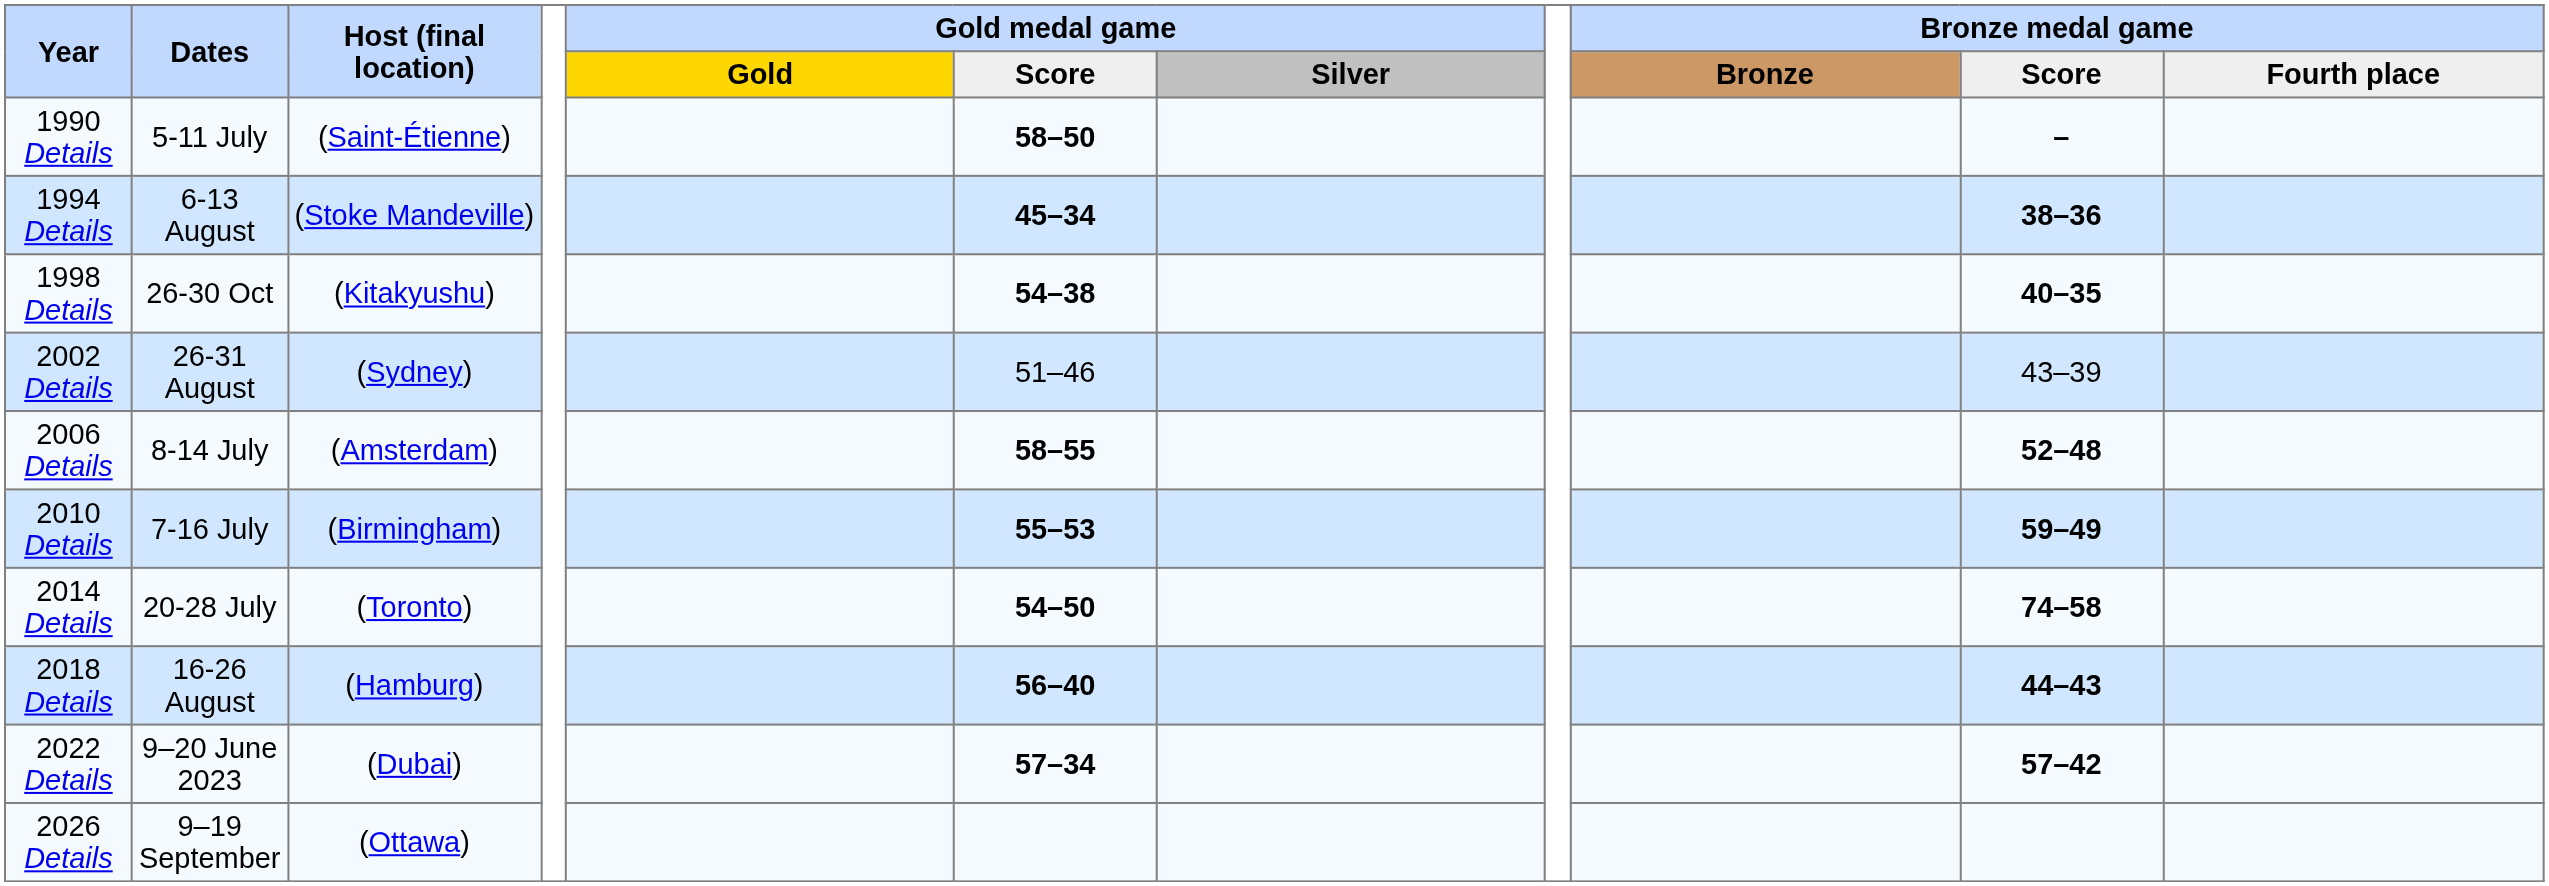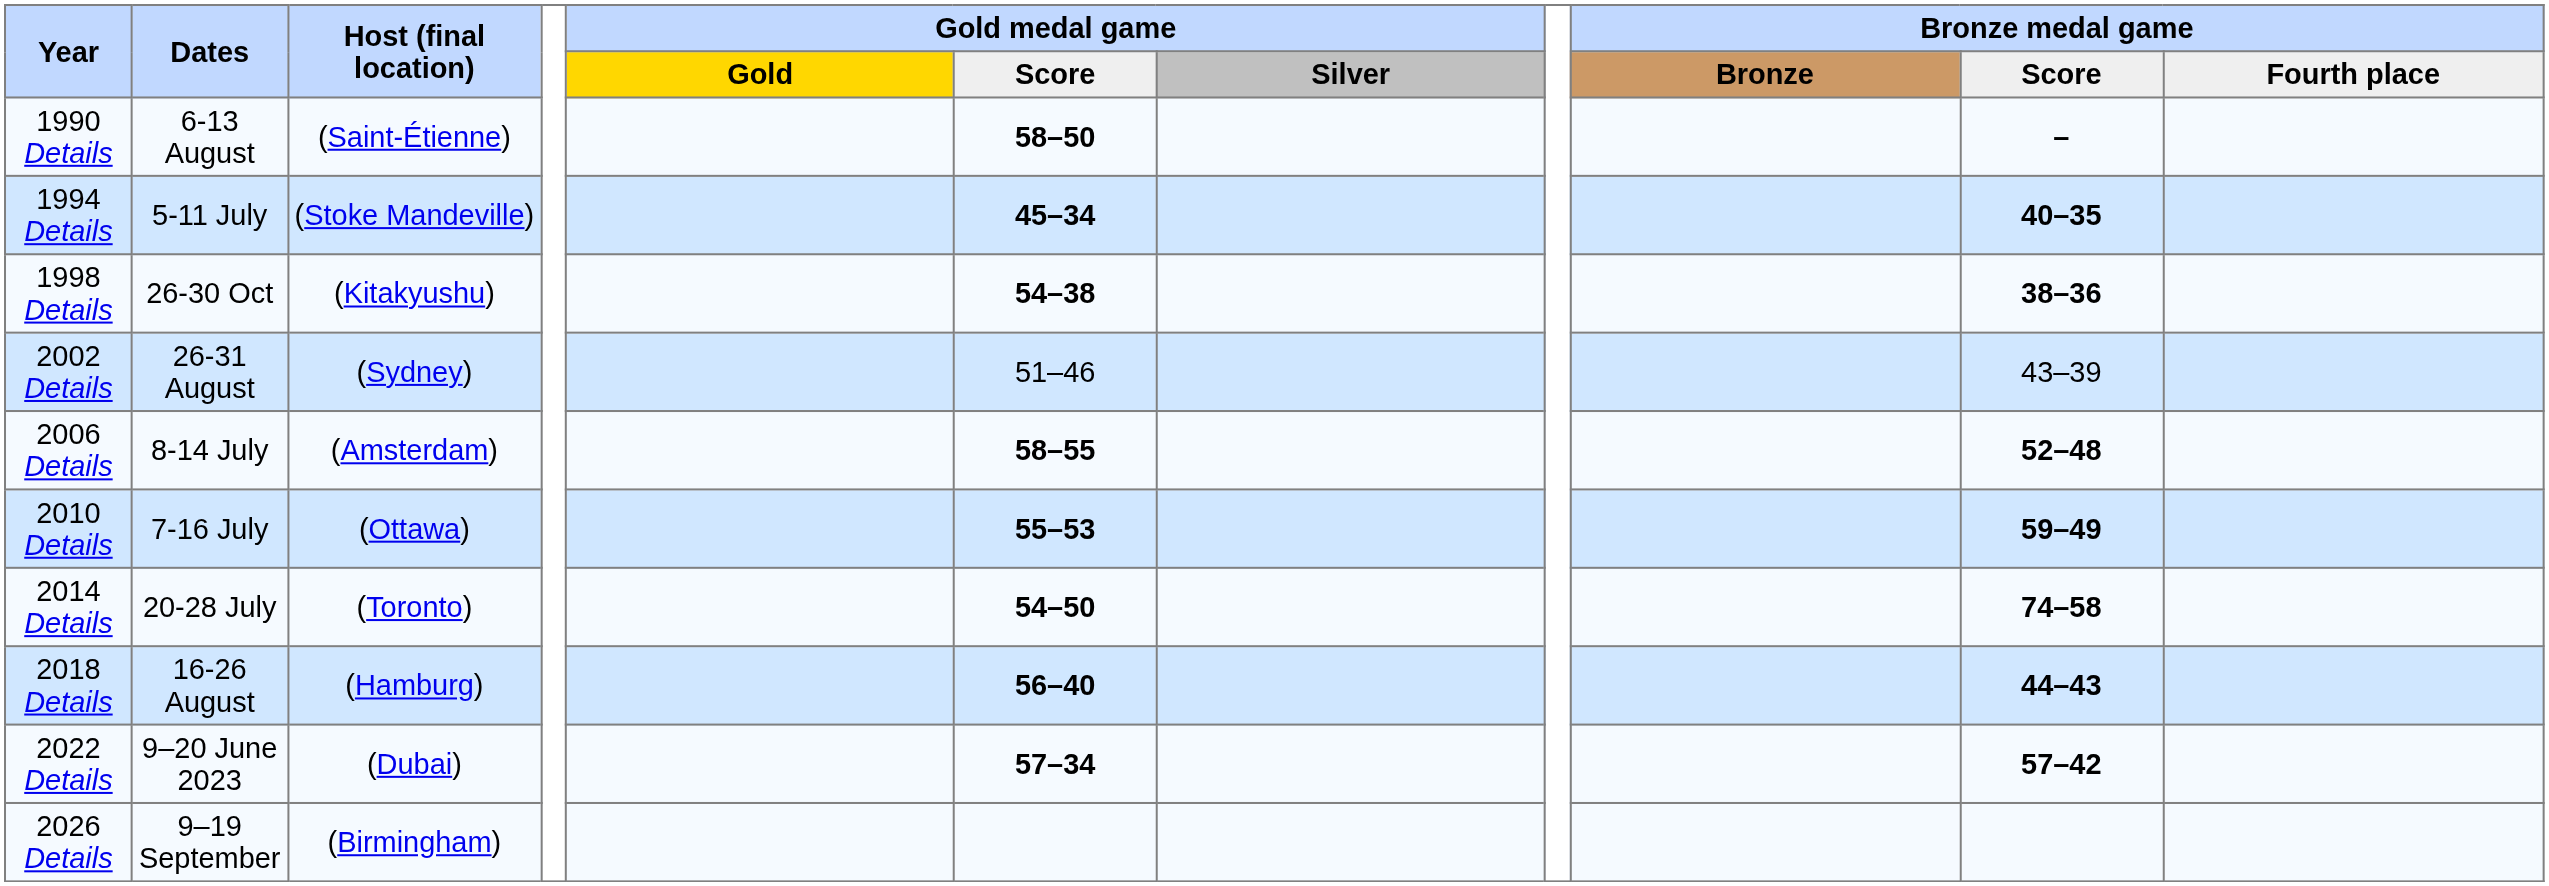 <table border=1 style="border-collapse:collapse; font-size:90%; text-align:center" cellpadding=3 cellspacing=0 width=100%>
 <tr bgcolor=#C1D8FF>
 <th rowspan=2 width=5%>Year</th>
 <th rowspan=2 width=5%>Dates</th>
 <th rowspan=2 width=10%>Host (final location)</th>
 <th width=1% rowspan=36 bgcolor=ffffff></th>
 <th colspan=3>Gold medal game</th>
 <th width=1% rowspan=36 bgcolor=ffffff></th>
 <th colspan=3>Bronze medal game</th>
 </tr>
 <tr bgcolor=#EFEFEF>
 <td !align="center" bgcolor="gold" width=200><strong>Gold</strong></td>
 <th width=8%>Score</th>
 <td !align="center" bgcolor="silver" width=200><strong>Silver</strong></td>
 <td !align="center" bgcolor="CC9966" width=200><strong>Bronze</strong></td>
 <th width=8%>Score</th>
 <th width=15%>Fourth place</th>
 </tr>
 <tr bgcolor=#F5FAFF>
 <td>1990 <br><em><a href='#'>Details</a></em></td>
-<td>5-11 July</td>
+<td>6-13 August</td>
 <td> (<a href='#'>Saint-Étienne</a>)</td>
 <td><strong></strong></td>
 <td><strong>58–50</strong></td>
 <td></td>
 <td></td>
 <td><strong>–</strong></td>
 <td></td>
 </tr>
 <tr bgcolor=#D0E7FF>
 <td>1994 <br><em><a href='#'>Details</a></em></td>
-<td>6-13 August</td>
+<td>5-11 July</td>
 <td> (<a href='#'>Stoke Mandeville</a>)</td>
 <td><strong></strong></td>
 <td><strong>45–34</strong></td>
 <td></td>
 <td></td>
-<td><strong>38–36</strong></td>
+<td><strong>40–35</strong></td>
 <td></td>
 </tr>
 <tr bgcolor=#F5FAFF>
 <td>1998 <br><em><a href='#'>Details</a></em></td>
 <td>26-30 Oct</td>
 <td> (<a href='#'>Kitakyushu</a>)</td>
 <td><strong></strong></td>
 <td><strong>54–38</strong></td>
 <td></td>
 <td></td>
-<td><strong>40–35</strong></td>
+<td><strong>38–36</strong></td>
 <td></td>
 </tr>
 <tr bgcolor=#D0E7FF>
 <td>2002 <br><em><a href='#'>Details</a></em></td>
 <td>26-31 August</td>
 <td> (<a href='#'>Sydney</a>)</td>
 <td><strong></strong></td>
 <td>51–46</td>
 <td></td>
 <td></td>
 <td>43–39</td>
 <td></td>
 </tr>
 <tr bgcolor=#F5FAFF>
 <td>2006 <br><em><a href='#'>Details</a></em></td>
 <td>8-14 July</td>
 <td> (<a href='#'>Amsterdam</a>)</td>
 <td><strong></strong></td>
 <td><strong>58–55</strong></td>
 <td></td>
 <td></td>
 <td><strong>52–48</strong></td>
 <td></td>
 </tr>
 <tr bgcolor=#D0E7FF>
 <td>2010 <br><em><a href='#'>Details</a></em></td>
 <td>7-16 July</td>
-<td> (<a href='#'>Birmingham</a>)</td>
+<td> (<a href='#'>Ottawa</a>)</td>
 <td><strong></strong></td>
 <td><strong>55–53</strong></td>
 <td></td>
 <td></td>
 <td><strong>59–49</strong></td>
 <td></td>
 </tr>
 <tr bgcolor=#F5FAFF>
 <td>2014<br><em><a href='#'>Details</a></em></td>
 <td>20-28 July</td>
 <td> (<a href='#'>Toronto</a>)</td>
 <td><strong></strong></td>
 <td><strong>54–50</strong></td>
 <td></td>
 <td></td>
 <td><strong>74–58</strong></td>
 <td></td>
 </tr>
 <tr bgcolor=#D0E7FF>
 <td>2018 <br><em><a href='#'>Details</a></em></td>
 <td>16-26 August</td>
 <td> (<a href='#'>Hamburg</a>)</td>
 <td><strong></strong></td>
 <td><strong>56–40</strong></td>
 <td></td>
 <td></td>
 <td><strong>44–43</strong></td>
 <td></td>
 </tr>
 <tr bgcolor=#F5FAFF>
 <td>2022<br><em><a href='#'>Details</a></em></td>
 <td>9–20 June 2023</td>
 <td> (<a href='#'>Dubai</a>)</td>
 <td><strong></strong></td>
 <td><strong>57–34</strong></td>
 <td></td>
 <td></td>
 <td><strong>57–42</strong></td>
 <td></td>
 </tr>
 <tr bgcolor=#F5FAFF>
 <td>2026<br><em><a href='#'>Details</a></em></td>
 <td>9–19 September</td>
-<td> (<a href='#'>Ottawa</a>)</td>
+<td> (<a href='#'>Birmingham</a>)</td>
 <td></td>
 <td></td>
 <td></td>
 <td></td>
 <td></td>
 <td></td>
 </tr>
 </table>
